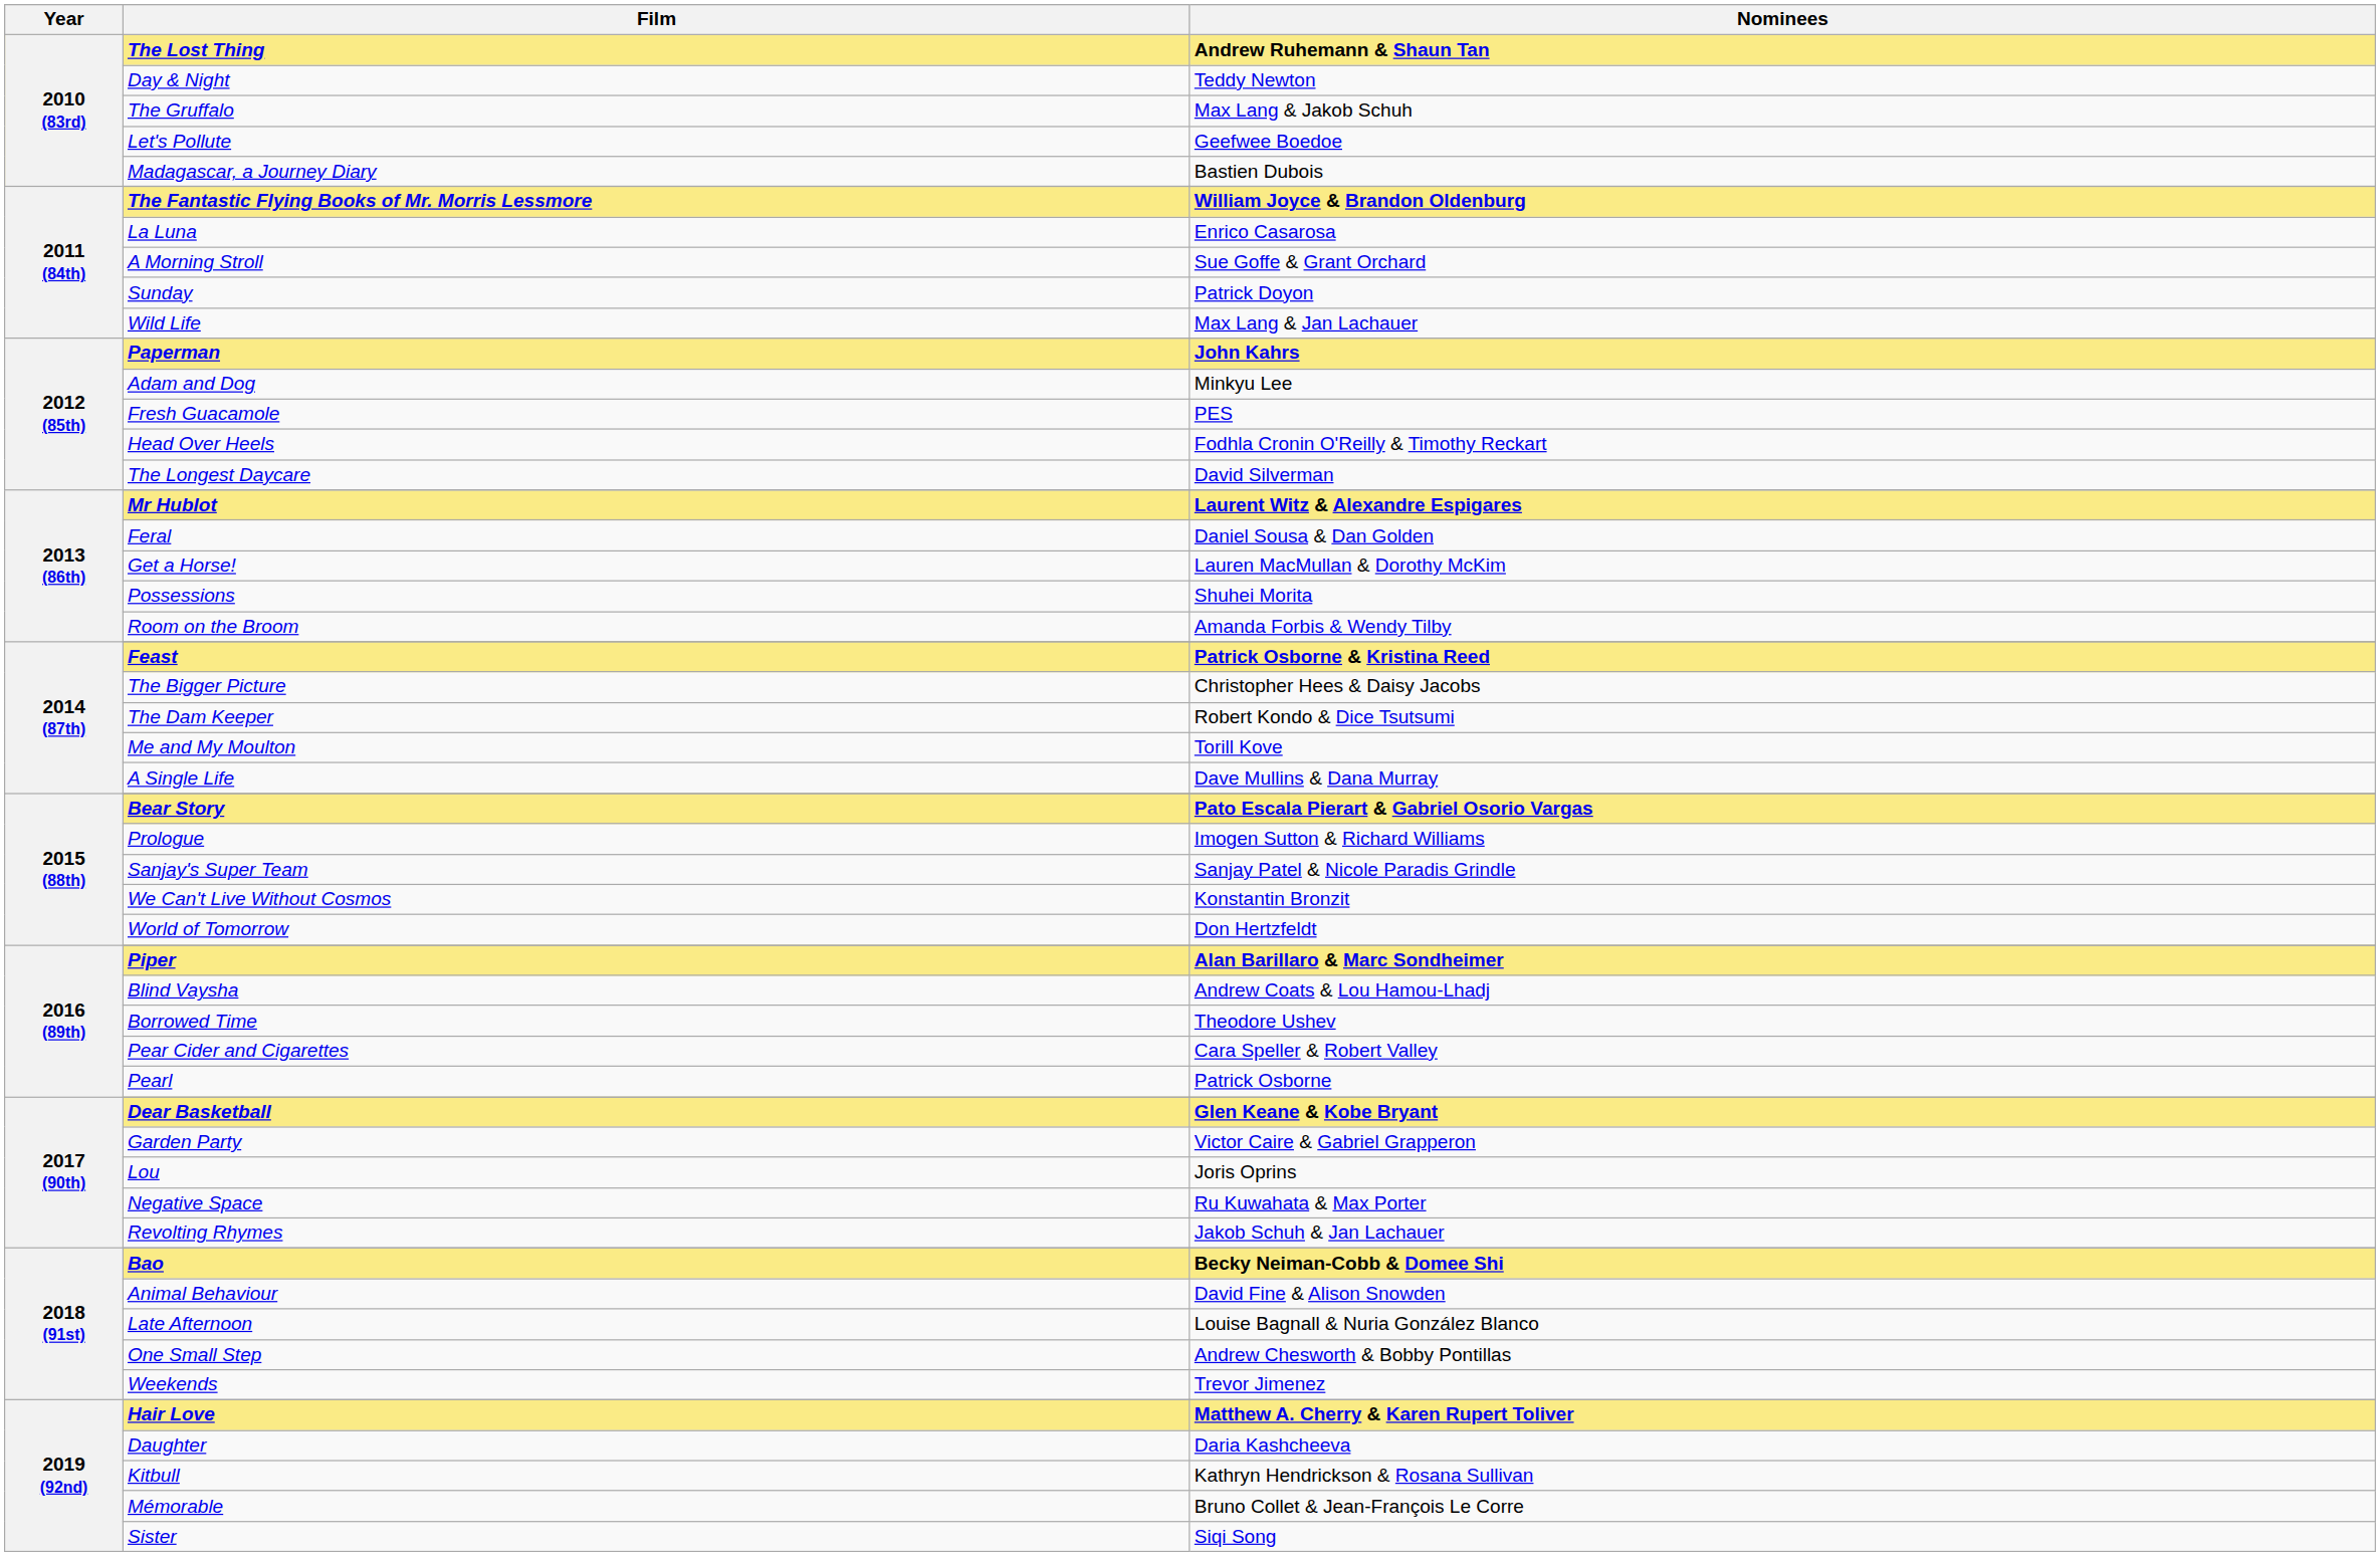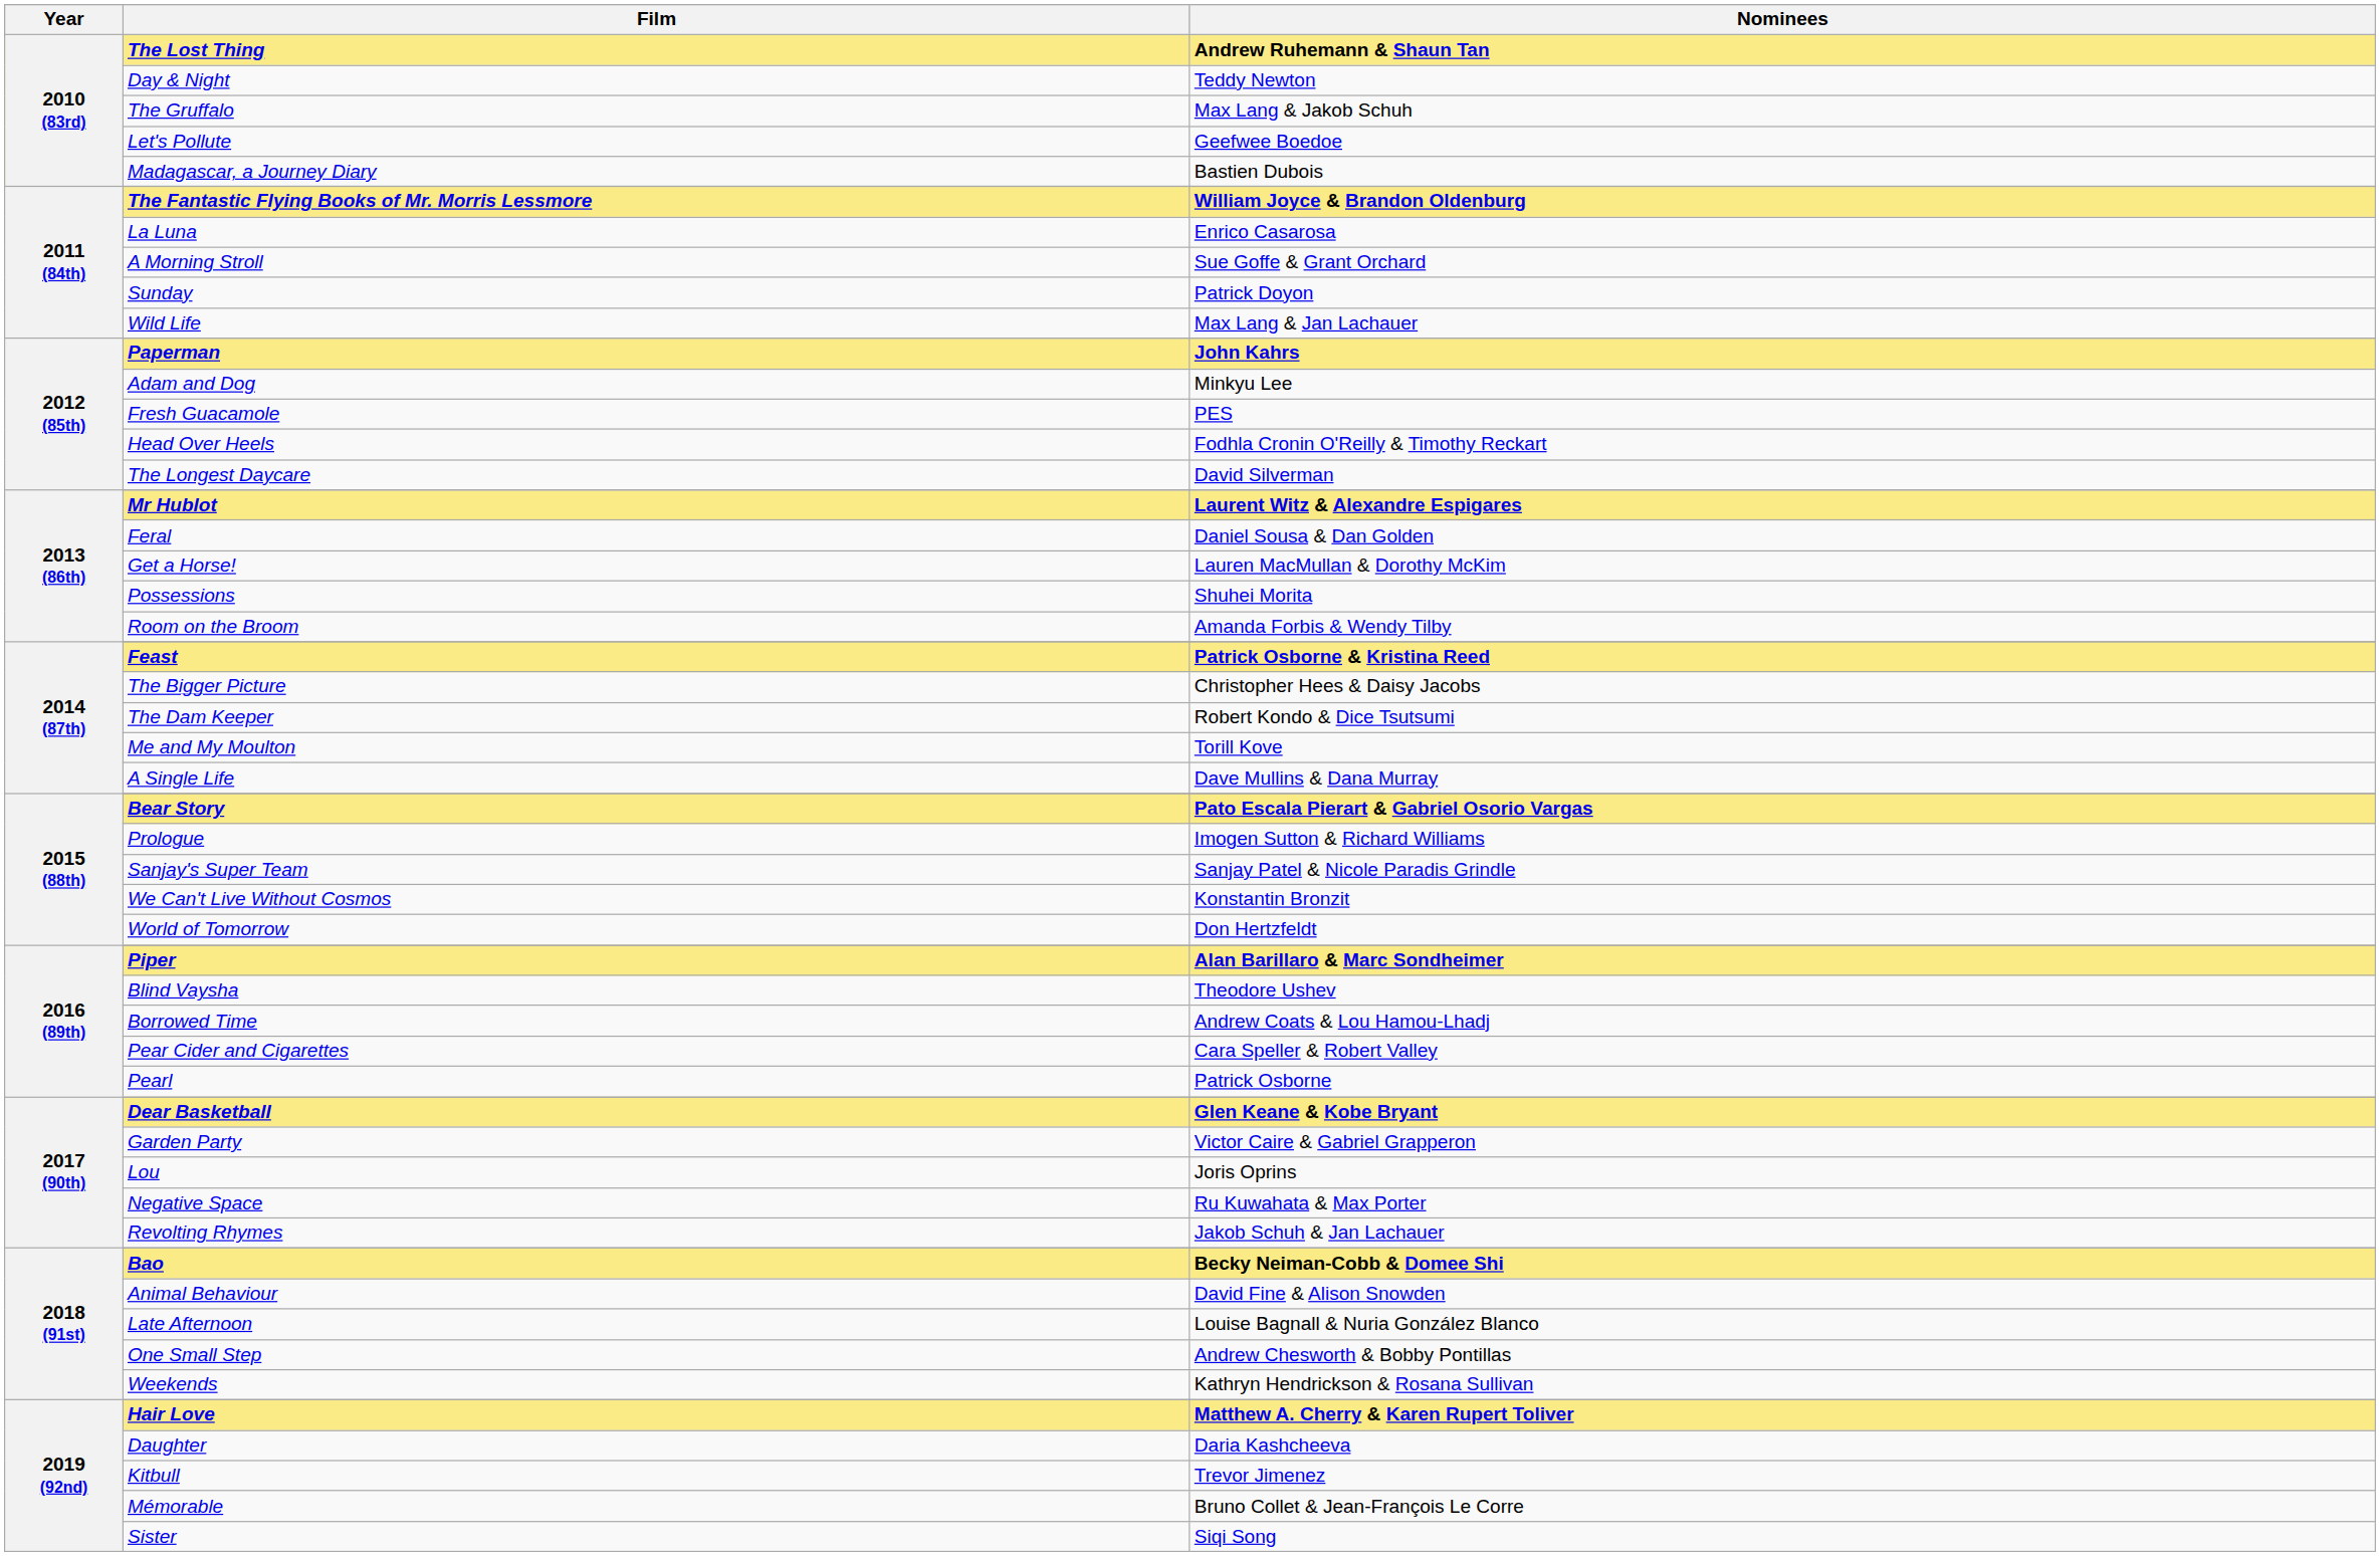 <table class="wikitable sortable" style="width:100%">
 <tr bgcolor="#bebebe">
 <th width="5%">Year</th>
 <th width="45%">Film</th>
 <th width="50%">Nominees</th>
 </tr>
 <tr style="background:#FAEB86">
 <th rowspan="5">2010<br><small><a href='#'>(83rd)</a></small></th>
 <td><strong><em><a href='#'>The Lost Thing</a></em></strong></td>
 <td><strong>Andrew Ruhemann & <a href='#'>Shaun Tan</a></strong></td>
 </tr>
 <tr>
 <td><em><a href='#'>Day & Night</a></em></td>
 <td><a href='#'>Teddy Newton</a></td>
 </tr>
 <tr>
 <td><em><a href='#'>The Gruffalo</a></em></td>
 <td><a href='#'>Max Lang</a> & Jakob Schuh</td>
 </tr>
 <tr>
 <td><em><a href='#'>Let's Pollute</a></em></td>
 <td><a href='#'>Geefwee Boedoe</a></td>
 </tr>
 <tr>
 <td><em><a href='#'>Madagascar, a Journey Diary</a></em></td>
 <td>Bastien Dubois</td>
 </tr>
 <tr>
 <th rowspan="6" style="text-align:center">2011<br><small><a href='#'>(84th)</a></small></th>
 </tr>
 <tr style="background:#FAEB86">
 <td><strong><em><a href='#'>The Fantastic Flying Books of Mr. Morris Lessmore</a></em></strong></td>
 <td><strong><a href='#'>William Joyce</a> & <a href='#'>Brandon Oldenburg</a></strong></td>
 </tr>
 <tr>
 <td><em><a href='#'>La Luna</a></em></td>
 <td><a href='#'>Enrico Casarosa</a></td>
 </tr>
 <tr>
 <td><em><a href='#'>A Morning Stroll</a></em></td>
 <td><a href='#'>Sue Goffe</a> & <a href='#'>Grant Orchard</a></td>
 </tr>
 <tr>
 <td><em><a href='#'>Sunday</a></em></td>
 <td><a href='#'>Patrick Doyon</a></td>
 </tr>
 <tr>
 <td><em><a href='#'>Wild Life</a></em></td>
 <td><a href='#'>Max Lang</a> & <a href='#'>Jan Lachauer</a></td>
 </tr>
 <tr>
 <th rowspan="6" style="text-align:center">2012<br><small><a href='#'>(85th)</a></small></th>
 </tr>
 <tr style="background:#FAEB86">
 <td><strong><em><a href='#'>Paperman</a></em></strong></td>
 <td><strong><a href='#'>John Kahrs</a></strong></td>
 </tr>
 <tr>
 <td><em><a href='#'>Adam and Dog</a></em></td>
 <td>Minkyu Lee</td>
 </tr>
 <tr>
 <td><em><a href='#'>Fresh Guacamole</a></em></td>
 <td><a href='#'>PES</a></td>
 </tr>
 <tr>
 <td><em><a href='#'>Head Over Heels</a></em></td>
 <td><a href='#'>Fodhla Cronin O'Reilly</a> & <a href='#'>Timothy Reckart</a></td>
 </tr>
 <tr>
 <td><em><a href='#'>The Longest Daycare</a></em></td>
 <td><a href='#'>David Silverman</a></td>
 </tr>
 <tr>
 <th rowspan="6" style="text-align:center">2013<br><small><a href='#'>(86th)</a></small></th>
 </tr>
 <tr style="background:#FAEB86">
 <td><strong><em><a href='#'>Mr Hublot</a></em></strong></td>
 <td><strong><a href='#'>Laurent Witz</a> & <a href='#'>Alexandre Espigares</a></strong></td>
 </tr>
 <tr>
 <td><em><a href='#'>Feral</a></em></td>
 <td><a href='#'>Daniel Sousa</a> & <a href='#'>Dan Golden</a></td>
 </tr>
 <tr>
 <td><em><a href='#'>Get a Horse!</a></em></td>
 <td><a href='#'>Lauren MacMullan</a> & <a href='#'>Dorothy McKim</a></td>
 </tr>
 <tr>
 <td><em><a href='#'>Possessions</a></em></td>
 <td><a href='#'>Shuhei Morita</a></td>
 </tr>
 <tr>
 <td><em><a href='#'>Room on the Broom</a></em></td>
 <td><a href='#'>Amanda Forbis & Wendy Tilby</a></td>
 </tr>
 <tr>
 <th rowspan="6" style="text-align:center">2014<br><small><a href='#'>(87th)</a></small></th>
 </tr>
 <tr style="background:#FAEB86">
 <td><strong><em><a href='#'>Feast</a></em></strong></td>
 <td><strong><a href='#'>Patrick Osborne</a> & <a href='#'>Kristina Reed</a></strong></td>
 </tr>
 <tr>
 <td><em><a href='#'>The Bigger Picture</a></em></td>
 <td>Christopher Hees & Daisy Jacobs</td>
 </tr>
 <tr>
 <td><em><a href='#'>The Dam Keeper</a></em></td>
 <td>Robert Kondo & <a href='#'>Dice Tsutsumi</a></td>
 </tr>
 <tr>
 <td><em><a href='#'>Me and My Moulton</a></em></td>
 <td><a href='#'>Torill Kove</a></td>
 </tr>
 <tr>
 <td><em><a href='#'>A Single Life</a></em></td>
 <td><a href='#'>Dave Mullins</a> & <a href='#'>Dana Murray</a></td>
 </tr>
 <tr>
 <th rowspan="6" style="text-align:center">2015<br><small><a href='#'>(88th)</a></small></th>
 </tr>
 <tr style="background:#FAEB86">
 <td><strong><em><a href='#'>Bear Story</a></em></strong></td>
 <td><strong><a href='#'>Pato Escala Pierart</a> & <a href='#'>Gabriel Osorio Vargas</a></strong></td>
 </tr>
 <tr>
 <td><em><a href='#'>Prologue</a></em></td>
 <td><a href='#'>Imogen Sutton</a> & <a href='#'>Richard Williams</a></td>
 </tr>
 <tr>
 <td><em><a href='#'>Sanjay's Super Team</a></em></td>
 <td><a href='#'>Sanjay Patel</a> & <a href='#'>Nicole Paradis Grindle</a></td>
 </tr>
 <tr>
 <td><em><a href='#'>We Can't Live Without Cosmos</a></em></td>
 <td><a href='#'>Konstantin Bronzit</a></td>
 </tr>
 <tr>
 <td><em><a href='#'>World of Tomorrow</a></em></td>
 <td><a href='#'>Don Hertzfeldt</a></td>
 </tr>
 <tr>
 <th rowspan="6" style="text-align:center">2016<br><small><a href='#'>(89th)</a></small> <br></th>
 </tr>
 <tr style="background:#FAEB86">
 <td><strong><em><a href='#'>Piper</a></em></strong></td>
 <td><strong><a href='#'>Alan Barillaro</a> & <a href='#'>Marc Sondheimer</a></strong></td>
 </tr>
 <tr>
 <td><em><a href='#'>Blind Vaysha</a></em></td>
-<td><a href='#'>Andrew Coats</a> & <a href='#'>Lou Hamou-Lhadj</a></td>
+<td><a href='#'>Theodore Ushev</a></td>
 </tr>
 <tr>
 <td><em><a href='#'>Borrowed Time</a></em></td>
-<td><a href='#'>Theodore Ushev</a></td>
+<td><a href='#'>Andrew Coats</a> & <a href='#'>Lou Hamou-Lhadj</a></td>
 </tr>
 <tr>
 <td><em><a href='#'>Pear Cider and Cigarettes</a></em></td>
 <td><a href='#'>Cara Speller</a> & <a href='#'>Robert Valley</a></td>
 </tr>
 <tr>
 <td><em><a href='#'>Pearl</a></em></td>
 <td><a href='#'>Patrick Osborne</a></td>
 </tr>
 <tr>
 <th rowspan="6" style="text-align:center">2017<br><small><a href='#'>(90th)</a></small> <br></th>
 </tr>
 <tr style="background:#FAEB86">
 <td><strong><em><a href='#'>Dear Basketball</a></em></strong></td>
 <td><strong><a href='#'>Glen Keane</a> & <a href='#'>Kobe Bryant</a></strong></td>
 </tr>
 <tr>
 <td><em><a href='#'>Garden Party</a></em></td>
 <td><a href='#'>Victor Caire</a> & <a href='#'>Gabriel Grapperon</a></td>
 </tr>
 <tr>
 <td><em><a href='#'>Lou</a></em></td>
 <td>Joris Oprins</td>
 </tr>
 <tr>
 <td><em><a href='#'>Negative Space</a></em></td>
 <td><a href='#'>Ru Kuwahata</a> & <a href='#'>Max Porter</a></td>
 </tr>
 <tr>
 <td><em><a href='#'>Revolting Rhymes</a></em></td>
 <td><a href='#'>Jakob Schuh</a> & <a href='#'>Jan Lachauer</a></td>
 </tr>
 <tr>
 <th rowspan="6" style="text-align:center">2018<br><small><a href='#'>(91st)</a></small></th>
 </tr>
 <tr style="background:#FAEB86">
 <td><strong><em><a href='#'>Bao</a></em></strong></td>
 <td><strong>Becky Neiman-Cobb & <a href='#'>Domee Shi</a></strong></td>
 </tr>
 <tr>
 <td><em><a href='#'>Animal Behaviour</a></em></td>
 <td><a href='#'>David Fine</a> & <a href='#'>Alison Snowden</a></td>
 </tr>
 <tr>
 <td><em><a href='#'>Late Afternoon</a></em></td>
 <td>Louise Bagnall & Nuria González Blanco</td>
 </tr>
 <tr>
 <td><em><a href='#'>One Small Step</a></em></td>
 <td><a href='#'>Andrew Chesworth</a> & Bobby Pontillas</td>
 </tr>
 <tr>
 <td><em><a href='#'>Weekends</a></em></td>
-<td><a href='#'>Trevor Jimenez</a></td>
+<td>Kathryn Hendrickson & <a href='#'>Rosana Sullivan</a></td>
 </tr>
 <tr>
 <th rowspan="6" style="text-align:center">2019<br><small><a href='#'>(92nd)</a></small></th>
 </tr>
 <tr style="background:#FAEB86">
 <td><strong><em><a href='#'>Hair Love</a></em></strong></td>
 <td><strong><a href='#'>Matthew A. Cherry</a> & <a href='#'>Karen Rupert Toliver</a></strong></td>
 </tr>
 <tr>
 <td><em><a href='#'>Daughter</a></em></td>
 <td><a href='#'>Daria Kashcheeva</a></td>
 </tr>
 <tr>
 <td><em><a href='#'>Kitbull</a></em></td>
-<td>Kathryn Hendrickson & <a href='#'>Rosana Sullivan</a></td>
+<td><a href='#'>Trevor Jimenez</a></td>
 </tr>
 <tr>
 <td><em><a href='#'>Mémorable</a></em></td>
 <td>Bruno Collet & Jean-François Le Corre</td>
 </tr>
 <tr>
 <td><em><a href='#'>Sister</a></em></td>
 <td><a href='#'>Siqi Song</a></td>
 </tr>
 </table>
